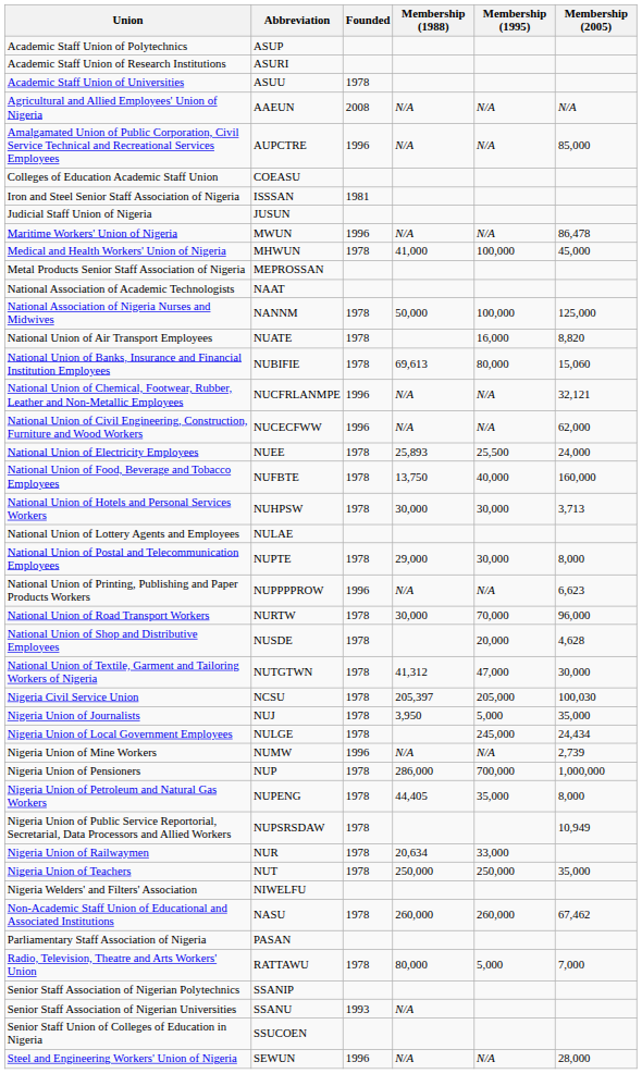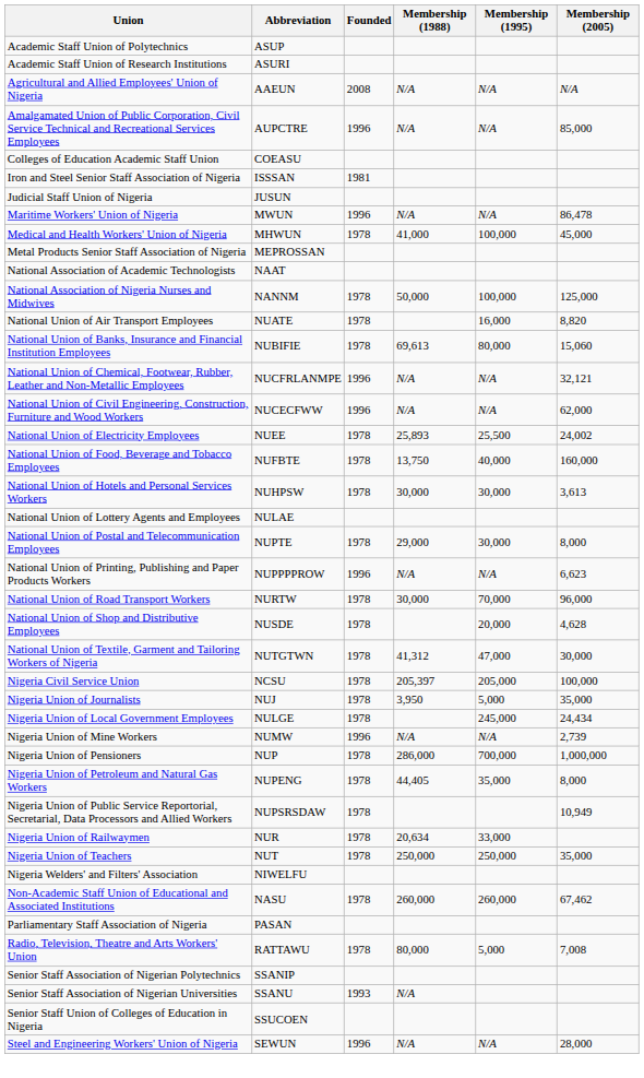 <table class="wikitable sortable">
 <tr>
 <th>Union</th>
 <th>Abbreviation</th>
 <th>Founded</th>
 <th>Membership (1988)</th>
 <th>Membership (1995)</th>
 <th>Membership (2005)</th>
 </tr>
 <tr>
 <td>Academic Staff Union of Polytechnics</td>
 <td>ASUP</td>
 <td></td>
 <td></td>
 <td></td>
 <td></td>
 </tr>
 <tr>
 <td>Academic Staff Union of Research Institutions</td>
 <td>ASURI</td>
 <td></td>
-<td></td>
-<td></td>
-<td></td>
-</tr>
-<tr>
-<td><a href='#'>Academic Staff Union of Universities</a></td>
-<td>ASUU</td>
-<td>1978</td>
 <td></td>
 <td></td>
 <td></td>
 </tr>
 <tr>
 <td><a href='#'>Agricultural and Allied Employees' Union of Nigeria</a></td>
 <td>AAEUN</td>
 <td>2008</td>
 <td><em>N/A</em></td>
 <td><em>N/A</em></td>
 <td><em>N/A</em></td>
 </tr>
 <tr>
 <td><a href='#'>Amalgamated Union of Public Corporation, Civil Service Technical and Recreational Services Employees</a></td>
 <td>AUPCTRE</td>
 <td>1996</td>
 <td><em>N/A</em></td>
 <td><em>N/A</em></td>
 <td>85,000</td>
 </tr>
 <tr>
 <td>Colleges of Education Academic Staff Union</td>
 <td>COEASU</td>
 <td></td>
 <td></td>
 <td></td>
 <td></td>
 </tr>
 <tr>
 <td>Iron and Steel Senior Staff Association of Nigeria</td>
 <td>ISSSAN</td>
 <td>1981</td>
 <td></td>
 <td></td>
 <td></td>
 </tr>
 <tr>
 <td>Judicial Staff Union of Nigeria</td>
 <td>JUSUN</td>
 <td></td>
 <td></td>
 <td></td>
 <td></td>
 </tr>
 <tr>
 <td><a href='#'>Maritime Workers' Union of Nigeria</a></td>
 <td>MWUN</td>
 <td>1996</td>
 <td><em>N/A</em></td>
 <td><em>N/A</em></td>
 <td>86,478</td>
 </tr>
 <tr>
 <td><a href='#'>Medical and Health Workers' Union of Nigeria</a></td>
 <td>MHWUN</td>
 <td>1978</td>
 <td>41,000</td>
 <td>100,000</td>
 <td>45,000</td>
 </tr>
 <tr>
 <td>Metal Products Senior Staff Association of Nigeria</td>
 <td>MEPROSSAN</td>
 <td></td>
 <td></td>
 <td></td>
 <td></td>
 </tr>
 <tr>
 <td>National Association of Academic Technologists</td>
 <td>NAAT</td>
 <td></td>
 <td></td>
 <td></td>
 <td></td>
 </tr>
 <tr>
 <td><a href='#'>National Association of Nigeria Nurses and Midwives</a></td>
 <td>NANNM</td>
 <td>1978</td>
 <td>50,000</td>
 <td>100,000</td>
 <td>125,000</td>
 </tr>
 <tr>
 <td>National Union of Air Transport Employees</td>
 <td>NUATE</td>
 <td>1978</td>
 <td></td>
 <td>16,000</td>
 <td>8,820</td>
 </tr>
 <tr>
 <td><a href='#'>National Union of Banks, Insurance and Financial Institution Employees</a></td>
 <td>NUBIFIE</td>
 <td>1978</td>
 <td>69,613</td>
 <td>80,000</td>
 <td>15,060</td>
 </tr>
 <tr>
 <td><a href='#'>National Union of Chemical, Footwear, Rubber, Leather and Non-Metallic Employees</a></td>
 <td>NUCFRLANMPE</td>
 <td>1996</td>
 <td><em>N/A</em></td>
 <td><em>N/A</em></td>
 <td>32,121</td>
 </tr>
 <tr>
 <td><a href='#'>National Union of Civil Engineering, Construction, Furniture and Wood Workers</a></td>
 <td>NUCECFWW</td>
 <td>1996</td>
 <td><em>N/A</em></td>
 <td><em>N/A</em></td>
 <td>62,000</td>
 </tr>
 <tr>
 <td><a href='#'>National Union of Electricity Employees</a></td>
 <td>NUEE</td>
 <td>1978</td>
 <td>25,893</td>
 <td>25,500</td>
-<td>24,000</td>
+<td>24,002</td>
 </tr>
 <tr>
 <td><a href='#'>National Union of Food, Beverage and Tobacco Employees</a></td>
 <td>NUFBTE</td>
 <td>1978</td>
 <td>13,750</td>
 <td>40,000</td>
 <td>160,000</td>
 </tr>
 <tr>
 <td><a href='#'>National Union of Hotels and Personal Services Workers</a></td>
 <td>NUHPSW</td>
 <td>1978</td>
 <td>30,000</td>
 <td>30,000</td>
-<td>3,713</td>
+<td>3,613</td>
 </tr>
 <tr>
 <td>National Union of Lottery Agents and Employees</td>
 <td>NULAE</td>
 <td></td>
 <td></td>
 <td></td>
 <td></td>
 </tr>
 <tr>
 <td><a href='#'>National Union of Postal and Telecommunication Employees</a></td>
 <td>NUPTE</td>
 <td>1978</td>
 <td>29,000</td>
 <td>30,000</td>
 <td>8,000</td>
 </tr>
 <tr>
 <td>National Union of Printing, Publishing and Paper Products Workers</td>
 <td>NUPPPPROW</td>
 <td>1996</td>
 <td><em>N/A</em></td>
 <td><em>N/A</em></td>
 <td>6,623</td>
 </tr>
 <tr>
 <td><a href='#'>National Union of Road Transport Workers</a></td>
 <td>NURTW</td>
 <td>1978</td>
 <td>30,000</td>
 <td>70,000</td>
 <td>96,000</td>
 </tr>
 <tr>
 <td><a href='#'>National Union of Shop and Distributive Employees</a></td>
 <td>NUSDE</td>
 <td>1978</td>
 <td></td>
 <td>20,000</td>
 <td>4,628</td>
 </tr>
 <tr>
 <td><a href='#'>National Union of Textile, Garment and Tailoring Workers of Nigeria</a></td>
 <td>NUTGTWN</td>
 <td>1978</td>
 <td>41,312</td>
 <td>47,000</td>
 <td>30,000</td>
 </tr>
 <tr>
 <td><a href='#'>Nigeria Civil Service Union</a></td>
 <td>NCSU</td>
 <td>1978</td>
 <td>205,397</td>
 <td>205,000</td>
-<td>100,030</td>
+<td>100,000</td>
 </tr>
 <tr>
 <td><a href='#'>Nigeria Union of Journalists</a></td>
 <td>NUJ</td>
 <td>1978</td>
 <td>3,950</td>
 <td>5,000</td>
 <td>35,000</td>
 </tr>
 <tr>
 <td><a href='#'>Nigeria Union of Local Government Employees</a></td>
 <td>NULGE</td>
 <td>1978</td>
 <td></td>
 <td>245,000</td>
 <td>24,434</td>
 </tr>
 <tr>
 <td>Nigeria Union of Mine Workers</td>
 <td>NUMW</td>
 <td>1996</td>
 <td><em>N/A</em></td>
 <td><em>N/A</em></td>
 <td>2,739</td>
 </tr>
 <tr>
 <td>Nigeria Union of Pensioners</td>
 <td>NUP</td>
 <td>1978</td>
 <td>286,000</td>
 <td>700,000</td>
 <td>1,000,000</td>
 </tr>
 <tr>
 <td><a href='#'>Nigeria Union of Petroleum and Natural Gas Workers</a></td>
 <td>NUPENG</td>
 <td>1978</td>
 <td>44,405</td>
 <td>35,000</td>
 <td>8,000</td>
 </tr>
 <tr>
 <td>Nigeria Union of Public Service Reportorial, Secretarial, Data Processors and Allied Workers</td>
 <td>NUPSRSDAW</td>
 <td>1978</td>
 <td></td>
 <td></td>
 <td>10,949</td>
 </tr>
 <tr>
 <td><a href='#'>Nigeria Union of Railwaymen</a></td>
 <td>NUR</td>
 <td>1978</td>
 <td>20,634</td>
 <td>33,000</td>
 <td></td>
 </tr>
 <tr>
 <td><a href='#'>Nigeria Union of Teachers</a></td>
 <td>NUT</td>
 <td>1978</td>
 <td>250,000</td>
 <td>250,000</td>
 <td>35,000</td>
 </tr>
 <tr>
 <td>Nigeria Welders' and Filters' Association</td>
 <td>NIWELFU</td>
 <td></td>
 <td></td>
 <td></td>
 <td></td>
 </tr>
 <tr>
 <td><a href='#'>Non-Academic Staff Union of Educational and Associated Institutions</a></td>
 <td>NASU</td>
 <td>1978</td>
 <td>260,000</td>
 <td>260,000</td>
 <td>67,462</td>
 </tr>
 <tr>
 <td>Parliamentary Staff Association of Nigeria</td>
 <td>PASAN</td>
 <td></td>
 <td></td>
 <td></td>
 <td></td>
 </tr>
 <tr>
 <td><a href='#'>Radio, Television, Theatre and Arts Workers' Union</a></td>
 <td>RATTAWU</td>
 <td>1978</td>
 <td>80,000</td>
 <td>5,000</td>
-<td>7,000</td>
+<td>7,008</td>
 </tr>
 <tr>
 <td>Senior Staff Association of Nigerian Polytechnics</td>
 <td>SSANIP</td>
 <td></td>
 <td></td>
 <td></td>
 <td></td>
 </tr>
 <tr>
 <td>Senior Staff Association of Nigerian Universities</td>
 <td>SSANU</td>
 <td>1993</td>
 <td><em>N/A</em></td>
 <td></td>
 <td></td>
 </tr>
 <tr>
 <td>Senior Staff Union of Colleges of Education in Nigeria</td>
 <td>SSUCOEN</td>
 <td></td>
 <td></td>
 <td></td>
 <td></td>
 </tr>
 <tr>
 <td><a href='#'>Steel and Engineering Workers' Union of Nigeria</a></td>
 <td>SEWUN</td>
 <td>1996</td>
 <td><em>N/A</em></td>
 <td><em>N/A</em></td>
 <td>28,000</td>
 </tr>
 </table>
